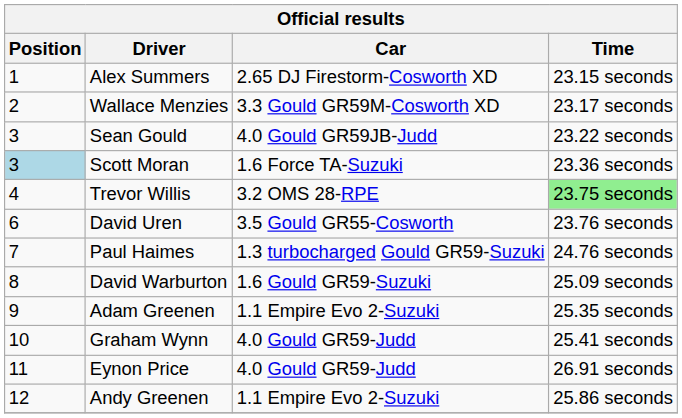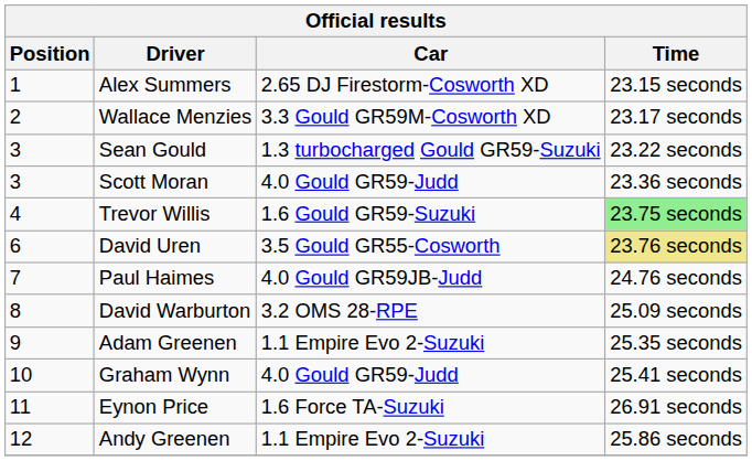 <table class="wikitable" style="font-size: 100%">
 <tr>
 <th colspan=4>Official results</th>
 </tr>
 <tr>
 <th>Position</th>
 <th>Driver</th>
 <th>Car</th>
 <th>Time</th>
 </tr>
 <tr>
 <td>1</td>
 <td>Alex Summers</td>
 <td>2.65 DJ Firestorm-<a href='#'>Cosworth</a> XD</td>
 <td>23.15 seconds</td>
 </tr>
 <tr>
 <td>2</td>
 <td>Wallace Menzies</td>
 <td>3.3 <a href='#'>Gould</a> GR59M-<a href='#'>Cosworth</a> XD</td>
 <td>23.17 seconds</td>
 </tr>
 <tr>
 <td>3</td>
 <td>Sean Gould</td>
-<td>4.0 <a href='#'>Gould</a> GR59JB-<a href='#'>Judd</a></td>
+<td>1.3 <a href='#'>turbocharged</a> <a href='#'>Gould</a> GR59-<a href='#'>Suzuki</a></td>
 <td>23.22 seconds</td>
 </tr>
 <tr>
-<td style="background: lightblue;">3</td>
+<td>3</td>
 <td>Scott Moran</td>
-<td>1.6 Force TA-<a href='#'>Suzuki</a></td>
+<td>4.0 <a href='#'>Gould</a> GR59-<a href='#'>Judd</a></td>
 <td>23.36 seconds</td>
 </tr>
 <tr>
 <td>4</td>
 <td>Trevor Willis</td>
-<td>3.2 OMS 28-<a href='#'>RPE</a></td>
+<td>1.6 <a href='#'>Gould</a> GR59-<a href='#'>Suzuki</a></td>
 <td style="background: lightgreen;">23.75 seconds</td>
 </tr>
 <tr>
 <td>6</td>
 <td>David Uren</td>
 <td>3.5 <a href='#'>Gould</a> GR55-<a href='#'>Cosworth</a></td>
-<td>23.76 seconds</td>
+<td style="background: khaki;">23.76 seconds</td>
 </tr>
 <tr>
 <td>7</td>
 <td>Paul Haimes</td>
-<td>1.3 <a href='#'>turbocharged</a> <a href='#'>Gould</a> GR59-<a href='#'>Suzuki</a></td>
+<td>4.0 <a href='#'>Gould</a> GR59JB-<a href='#'>Judd</a></td>
 <td>24.76 seconds</td>
 </tr>
 <tr>
 <td>8</td>
 <td>David Warburton</td>
-<td>1.6 <a href='#'>Gould</a> GR59-<a href='#'>Suzuki</a></td>
+<td>3.2 OMS 28-<a href='#'>RPE</a></td>
 <td>25.09 seconds</td>
 </tr>
 <tr>
 <td>9</td>
 <td>Adam Greenen</td>
 <td>1.1 Empire Evo 2-<a href='#'>Suzuki</a></td>
 <td>25.35 seconds</td>
 </tr>
 <tr>
 <td>10</td>
 <td>Graham Wynn</td>
 <td>4.0 <a href='#'>Gould</a> GR59-<a href='#'>Judd</a></td>
 <td>25.41 seconds</td>
 </tr>
 <tr>
 <td>11</td>
 <td>Eynon Price</td>
-<td>4.0 <a href='#'>Gould</a> GR59-<a href='#'>Judd</a></td>
+<td>1.6 Force TA-<a href='#'>Suzuki</a></td>
 <td>26.91 seconds</td>
 </tr>
 <tr>
 <td>12</td>
 <td>Andy Greenen</td>
 <td>1.1 Empire Evo 2-<a href='#'>Suzuki</a></td>
 <td>25.86 seconds</td>
 </tr>
 <tr>
 </tr>
 </table>
